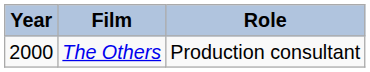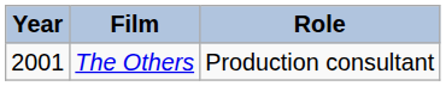 <table class="wikitable" style="font-size:95%;">
 <tr>
 <th style="background:#B0C4DE;">Year</th>
 <th style="background:#B0C4DE;">Film</th>
 <th style="background:#B0C4DE;">Role</th>
 </tr>
 <tr>
-<td>2000</td>
+<td>2001</td>
 <td><em><a href='#'>The Others</a></em></td>
 <td>Production consultant</td>
 </tr>
 </table>
